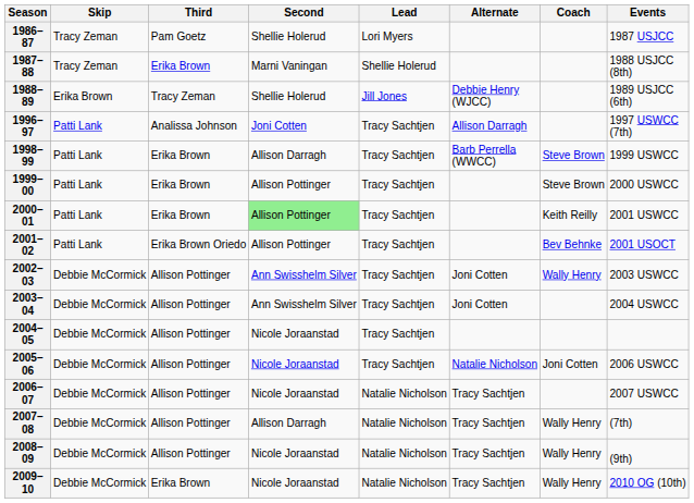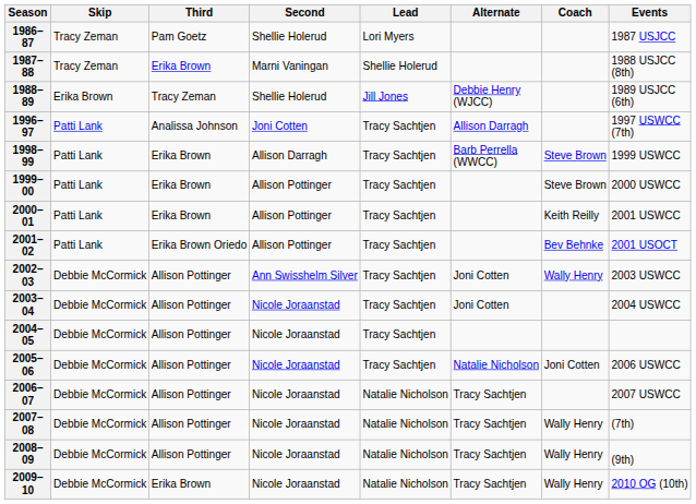 <table class="wikitable">
 <tr>
 <th scope="col" width=60>Season</th>
 <th scope="col">Skip</th>
 <th scope="col">Third</th>
 <th scope="col">Second</th>
 <th scope="col">Lead</th>
 <th scope="col">Alternate</th>
 <th scope="col">Coach</th>
 <th scope="col">Events</th>
 </tr>
 <tr>
 <th scope="row">1986–87</th>
 <td>Tracy Zeman</td>
 <td>Pam Goetz</td>
 <td>Shellie Holerud</td>
 <td>Lori Myers</td>
 <td></td>
 <td></td>
 <td>1987 <a href='#'>USJCC</a> </td>
 </tr>
 <tr>
 <th scope="row">1987–88</th>
 <td>Tracy Zeman</td>
 <td><a href='#'>Erika Brown</a></td>
 <td>Marni Vaningan</td>
 <td>Shellie Holerud</td>
 <td></td>
 <td></td>
 <td>1988 USJCC <br> (8th)</td>
 </tr>
 <tr>
 <th scope="row">1988–89</th>
 <td>Erika Brown</td>
 <td>Tracy Zeman</td>
 <td>Shellie Holerud</td>
 <td><a href='#'>Jill Jones</a></td>
 <td><a href='#'>Debbie Henry</a><br>(WJCC)</td>
 <td></td>
 <td>1989 USJCC <br> (6th)</td>
 </tr>
 <tr>
 <th scope="row">1996–97</th>
 <td><a href='#'>Patti Lank</a></td>
 <td>Analissa Johnson</td>
 <td><a href='#'>Joni Cotten</a></td>
 <td>Tracy Sachtjen</td>
 <td><a href='#'>Allison Darragh</a></td>
 <td></td>
 <td>1997 <a href='#'>USWCC</a> <br> (7th)</td>
 </tr>
 <tr>
 <th scope="row">1998–99</th>
 <td>Patti Lank</td>
 <td>Erika Brown</td>
 <td>Allison Darragh</td>
 <td>Tracy Sachtjen</td>
 <td><a href='#'>Barb Perrella</a><br>(WWCC)</td>
 <td><a href='#'>Steve Brown</a></td>
 <td>1999 USWCC <br> </td>
 </tr>
 <tr>
 <th scope="row">1999–00</th>
 <td>Patti Lank</td>
 <td>Erika Brown</td>
 <td>Allison Pottinger</td>
 <td>Tracy Sachtjen</td>
 <td></td>
 <td>Steve Brown</td>
 <td>2000 USWCC </td>
 </tr>
 <tr>
 <th scope="row">2000–01</th>
 <td>Patti Lank</td>
 <td>Erika Brown</td>
-<td style="background: lightgreen;">Allison Pottinger</td>
+<td>Allison Pottinger</td>
 <td>Tracy Sachtjen</td>
 <td></td>
 <td>Keith Reilly</td>
 <td>2001 USWCC </td>
 </tr>
 <tr>
 <th scope="row">2001–02</th>
 <td>Patti Lank</td>
 <td>Erika Brown Oriedo</td>
 <td>Allison Pottinger</td>
 <td>Tracy Sachtjen</td>
 <td></td>
 <td><a href='#'>Bev Behnke</a></td>
 <td><a href='#'>2001 USOCT</a> </td>
 </tr>
 <tr>
 <th scope="row">2002–03</th>
 <td>Debbie McCormick</td>
 <td>Allison Pottinger</td>
 <td><a href='#'>Ann Swisshelm Silver</a></td>
 <td>Tracy Sachtjen</td>
 <td>Joni Cotten</td>
 <td><a href='#'>Wally Henry</a></td>
 <td>2003 USWCC <br> </td>
 </tr>
 <tr>
 <th scope="row">2003–04</th>
 <td>Debbie McCormick</td>
 <td>Allison Pottinger</td>
-<td>Ann Swisshelm Silver</td>
+<td><a href='#'>Nicole Joraanstad</a></td>
 <td>Tracy Sachtjen</td>
 <td>Joni Cotten</td>
 <td></td>
 <td>2004 USWCC </td>
 </tr>
 <tr>
 <th scope="row">2004–05</th>
 <td>Debbie McCormick</td>
 <td>Allison Pottinger</td>
 <td>Nicole Joraanstad</td>
 <td>Tracy Sachtjen</td>
 <td></td>
 <td></td>
 <td> </td>
 </tr>
 <tr>
 <th scope="row">2005–06</th>
 <td>Debbie McCormick</td>
 <td>Allison Pottinger</td>
 <td><a href='#'>Nicole Joraanstad</a></td>
 <td>Tracy Sachtjen</td>
 <td><a href='#'>Natalie Nicholson</a></td>
 <td>Joni Cotten</td>
 <td>2006 USWCC </td>
 </tr>
 <tr>
 <th scope="row">2006–07</th>
 <td>Debbie McCormick</td>
 <td>Allison Pottinger</td>
 <td>Nicole Joraanstad</td>
 <td>Natalie Nicholson</td>
 <td>Tracy Sachtjen</td>
 <td></td>
 <td>2007 USWCC </td>
 </tr>
 <tr>
 <th scope="row">2007–08</th>
 <td>Debbie McCormick</td>
 <td>Allison Pottinger</td>
-<td>Allison Darragh</td>
+<td>Nicole Joraanstad</td>
 <td>Natalie Nicholson</td>
 <td>Tracy Sachtjen</td>
 <td>Wally Henry</td>
 <td> (7th)</td>
 </tr>
 <tr>
 <th scope="row">2008–09</th>
 <td>Debbie McCormick</td>
 <td>Allison Pottinger</td>
 <td>Nicole Joraanstad</td>
 <td>Natalie Nicholson</td>
 <td>Tracy Sachtjen</td>
 <td>Wally Henry</td>
 <td> <br> (9th)</td>
 </tr>
 <tr>
 <th scope="row">2009–10</th>
 <td>Debbie McCormick</td>
 <td>Erika Brown</td>
 <td>Nicole Joraanstad</td>
 <td>Natalie Nicholson</td>
 <td>Tracy Sachtjen</td>
 <td>Wally Henry</td>
 <td><a href='#'>2010 OG</a> (10th)</td>
 </tr>
 </table>
